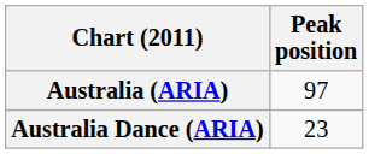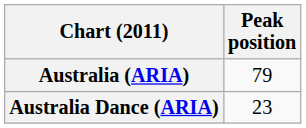 <table class="wikitable plainrowheaders">
 <tr>
 <th>Chart (2011)</th>
 <th>Peak<br>position</th>
 </tr>
 <tr>
 <th scope="row">Australia (<a href='#'>ARIA</a>)</th>
-<td style="text-align:center;">97</td>
+<td style="text-align:center;">79</td>
 </tr>
 <tr>
 <th scope="row">Australia Dance (<a href='#'>ARIA</a>)</th>
 <td style="text-align:center;">23</td>
 </tr>
 </table>
